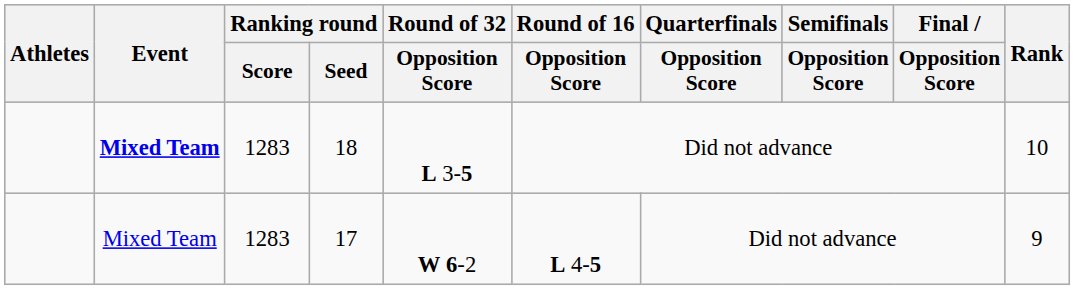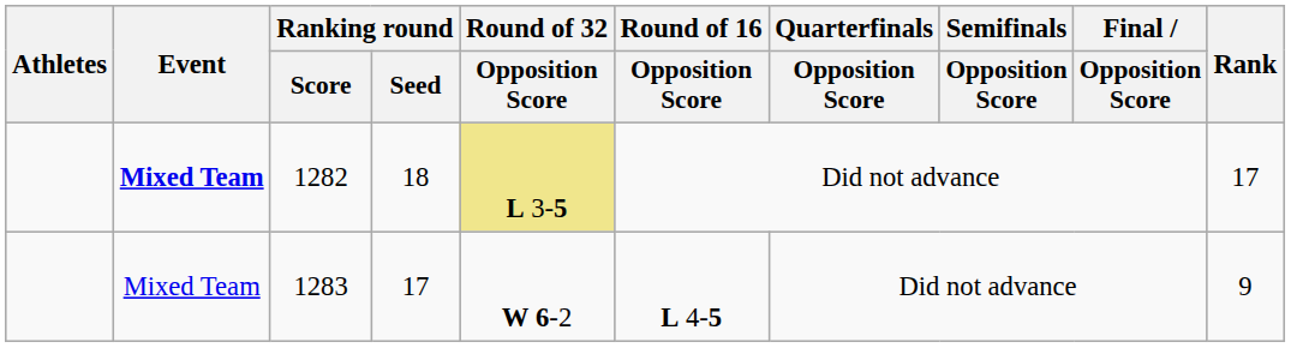 <table class="wikitable" style="font-size:90%;">
 <tr>
 <th rowspan="2">Athletes</th>
 <th rowspan="2">Event</th>
 <th colspan="2">Ranking round</th>
 <th>Round of 32</th>
 <th>Round of 16</th>
 <th>Quarterfinals</th>
 <th>Semifinals</th>
 <th>Final / </th>
 <th rowspan=2>Rank</th>
 </tr>
 <tr style="font-size:95%">
 <th>Score</th>
 <th>Seed</th>
 <th>Opposition<br>Score</th>
 <th>Opposition<br>Score</th>
 <th>Opposition<br>Score</th>
 <th>Opposition<br>Score</th>
 <th>Opposition<br>Score</th>
 </tr>
 <tr align=center>
 <td align=left><br></td>
 <td><strong><a href='#'>Mixed Team</a></strong></td>
-<td>1283</td>
+<td>1282</td>
 <td>18</td>
-<td><small><br></small><br> <strong>L</strong> 3-<strong>5</strong></td>
+<td style="background: khaki;"><small><br></small><br> <strong>L</strong> 3-<strong>5</strong></td>
 <td colspan=4>Did not advance</td>
-<td>10</td>
+<td>17</td>
 </tr>
 <tr align=center>
 <td align=left><br></td>
 <td><a href='#'>Mixed Team</a></td>
 <td>1283</td>
 <td>17</td>
 <td><small><br></small><br> <strong>W</strong> <strong>6</strong>-2</td>
 <td><small><br></small><br> <strong>L</strong> 4-<strong>5</strong></td>
 <td colspan=3>Did not advance</td>
 <td>9</td>
 </tr>
 </table>
